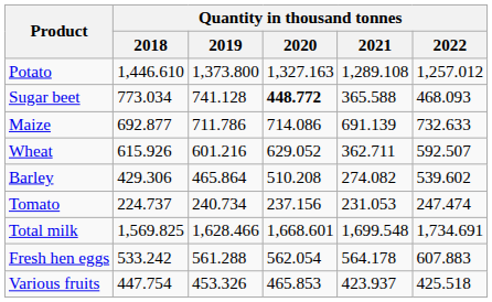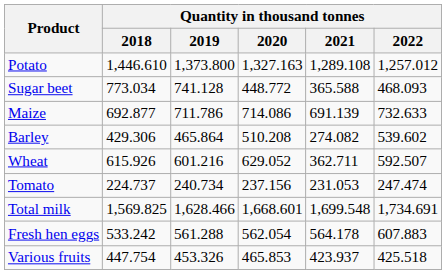 <table class="wikitable" align="center">
 <tr>
 <th rowspan="2">Product</th>
 <th colspan="5">Quantity in thousand tonnes</th>
 </tr>
 <tr>
 <th>2018</th>
 <th>2019</th>
 <th>2020</th>
 <th>2021</th>
 <th>2022</th>
 </tr>
 <tr>
 <td><a href='#'>Potato</a></td>
 <td>1,446.610</td>
 <td>1,373.800</td>
 <td>1,327.163</td>
 <td>1,289.108</td>
 <td>1,257.012</td>
 </tr>
 <tr>
 <td><a href='#'>Sugar beet</a></td>
 <td>773.034</td>
 <td>741.128</td>
-<td><strong>448.772</strong></td>
+<td>448.772</td>
 <td>365.588</td>
 <td>468.093</td>
 </tr>
 <tr>
 <td><a href='#'>Maize</a></td>
 <td>692.877</td>
 <td>711.786</td>
 <td>714.086</td>
 <td>691.139</td>
 <td>732.633</td>
 </tr>
 <tr>
+<td><a href='#'>Barley</a></td>
+<td>429.306</td>
+<td>465.864</td>
+<td>510.208</td>
+<td>274.082</td>
+<td>539.602</td>
+</tr>
+<tr>
 <td><a href='#'>Wheat</a></td>
 <td>615.926</td>
 <td>601.216</td>
 <td>629.052</td>
 <td>362.711</td>
 <td>592.507</td>
-</tr>
-<tr>
-<td><a href='#'>Barley</a></td>
-<td>429.306</td>
-<td>465.864</td>
-<td>510.208</td>
-<td>274.082</td>
-<td>539.602</td>
 </tr>
 <tr>
 <td><a href='#'>Tomato</a></td>
 <td>224.737</td>
 <td>240.734</td>
 <td>237.156</td>
 <td>231.053</td>
 <td>247.474</td>
 </tr>
 <tr>
 <td><a href='#'>Total milk</a></td>
 <td>1,569.825</td>
 <td>1,628.466</td>
 <td>1,668.601</td>
 <td>1,699.548</td>
 <td>1,734.691</td>
 </tr>
 <tr>
 <td><a href='#'>Fresh hen eggs</a></td>
 <td>533.242</td>
 <td>561.288</td>
 <td>562.054</td>
 <td>564.178</td>
 <td>607.883</td>
 </tr>
 <tr>
 <td><a href='#'>Various fruits</a></td>
 <td>447.754</td>
 <td>453.326</td>
 <td>465.853</td>
 <td>423.937</td>
 <td>425.518</td>
 </tr>
 </table>
